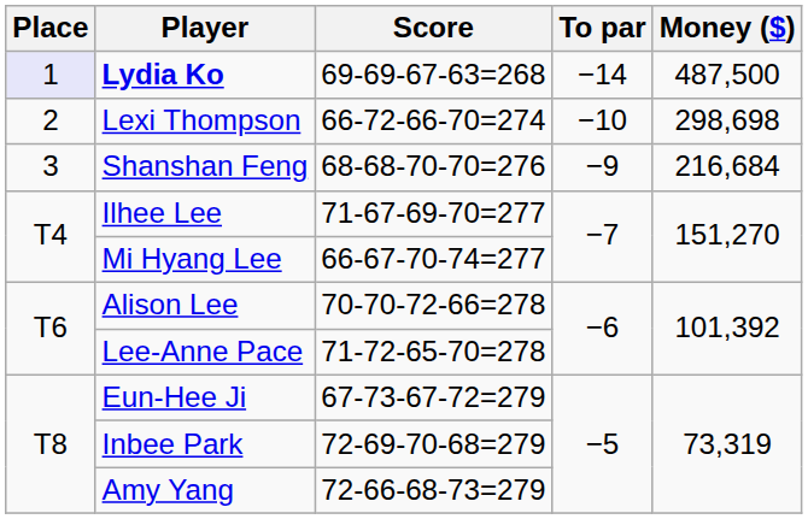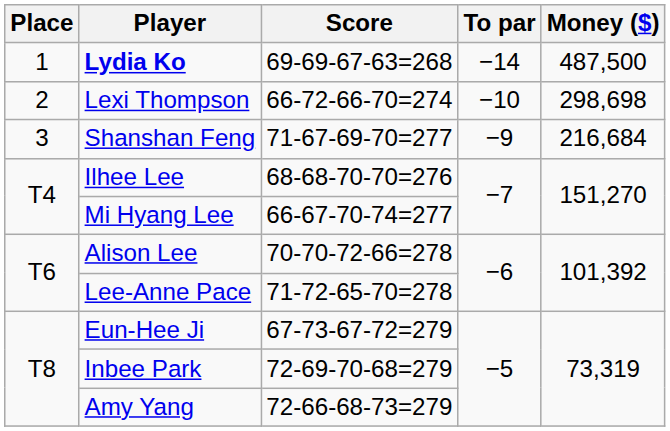 <table class="wikitable">
 <tr>
 <th>Place</th>
 <th>Player</th>
 <th>Score</th>
 <th>To par</th>
 <th>Money (<a href='#'>$</a>)</th>
 </tr>
 <tr>
-<td align=center style="background: lavender;">1</td>
+<td align=center>1</td>
 <td> <strong><a href='#'>Lydia Ko</a></strong></td>
 <td>69-69-67-63=268</td>
 <td align=center>−14</td>
 <td align=center>487,500</td>
 </tr>
 <tr>
 <td align=center>2</td>
 <td> <a href='#'>Lexi Thompson</a></td>
 <td>66-72-66-70=274</td>
 <td align=center>−10</td>
 <td align=center>298,698</td>
 </tr>
 <tr>
 <td align=center>3</td>
 <td> <a href='#'>Shanshan Feng</a></td>
-<td>68-68-70-70=276</td>
+<td>71-67-69-70=277</td>
 <td align=center>−9</td>
 <td align=center>216,684</td>
 </tr>
 <tr>
 <td rowspan=2 align=center>T4</td>
 <td> <a href='#'>Ilhee Lee</a></td>
-<td>71-67-69-70=277</td>
+<td>68-68-70-70=276</td>
 <td rowspan=2 align=center>−7</td>
 <td rowspan=2 align=center>151,270</td>
 </tr>
 <tr>
 <td> <a href='#'>Mi Hyang Lee</a></td>
 <td>66-67-70-74=277</td>
 </tr>
 <tr>
 <td rowspan=2 align=center>T6</td>
 <td> <a href='#'>Alison Lee</a></td>
 <td>70-70-72-66=278</td>
 <td rowspan=2 align=center>−6</td>
 <td rowspan=2 align=center>101,392</td>
 </tr>
 <tr>
 <td> <a href='#'>Lee-Anne Pace</a></td>
 <td>71-72-65-70=278</td>
 </tr>
 <tr>
 <td rowspan=3 align=center>T8</td>
 <td> <a href='#'>Eun-Hee Ji</a></td>
 <td>67-73-67-72=279</td>
 <td rowspan=3 align=center>−5</td>
 <td rowspan=3 align=center>73,319</td>
 </tr>
 <tr>
 <td> <a href='#'>Inbee Park</a></td>
 <td>72-69-70-68=279</td>
 </tr>
 <tr>
 <td> <a href='#'>Amy Yang</a></td>
 <td>72-66-68-73=279</td>
 </tr>
 </table>
